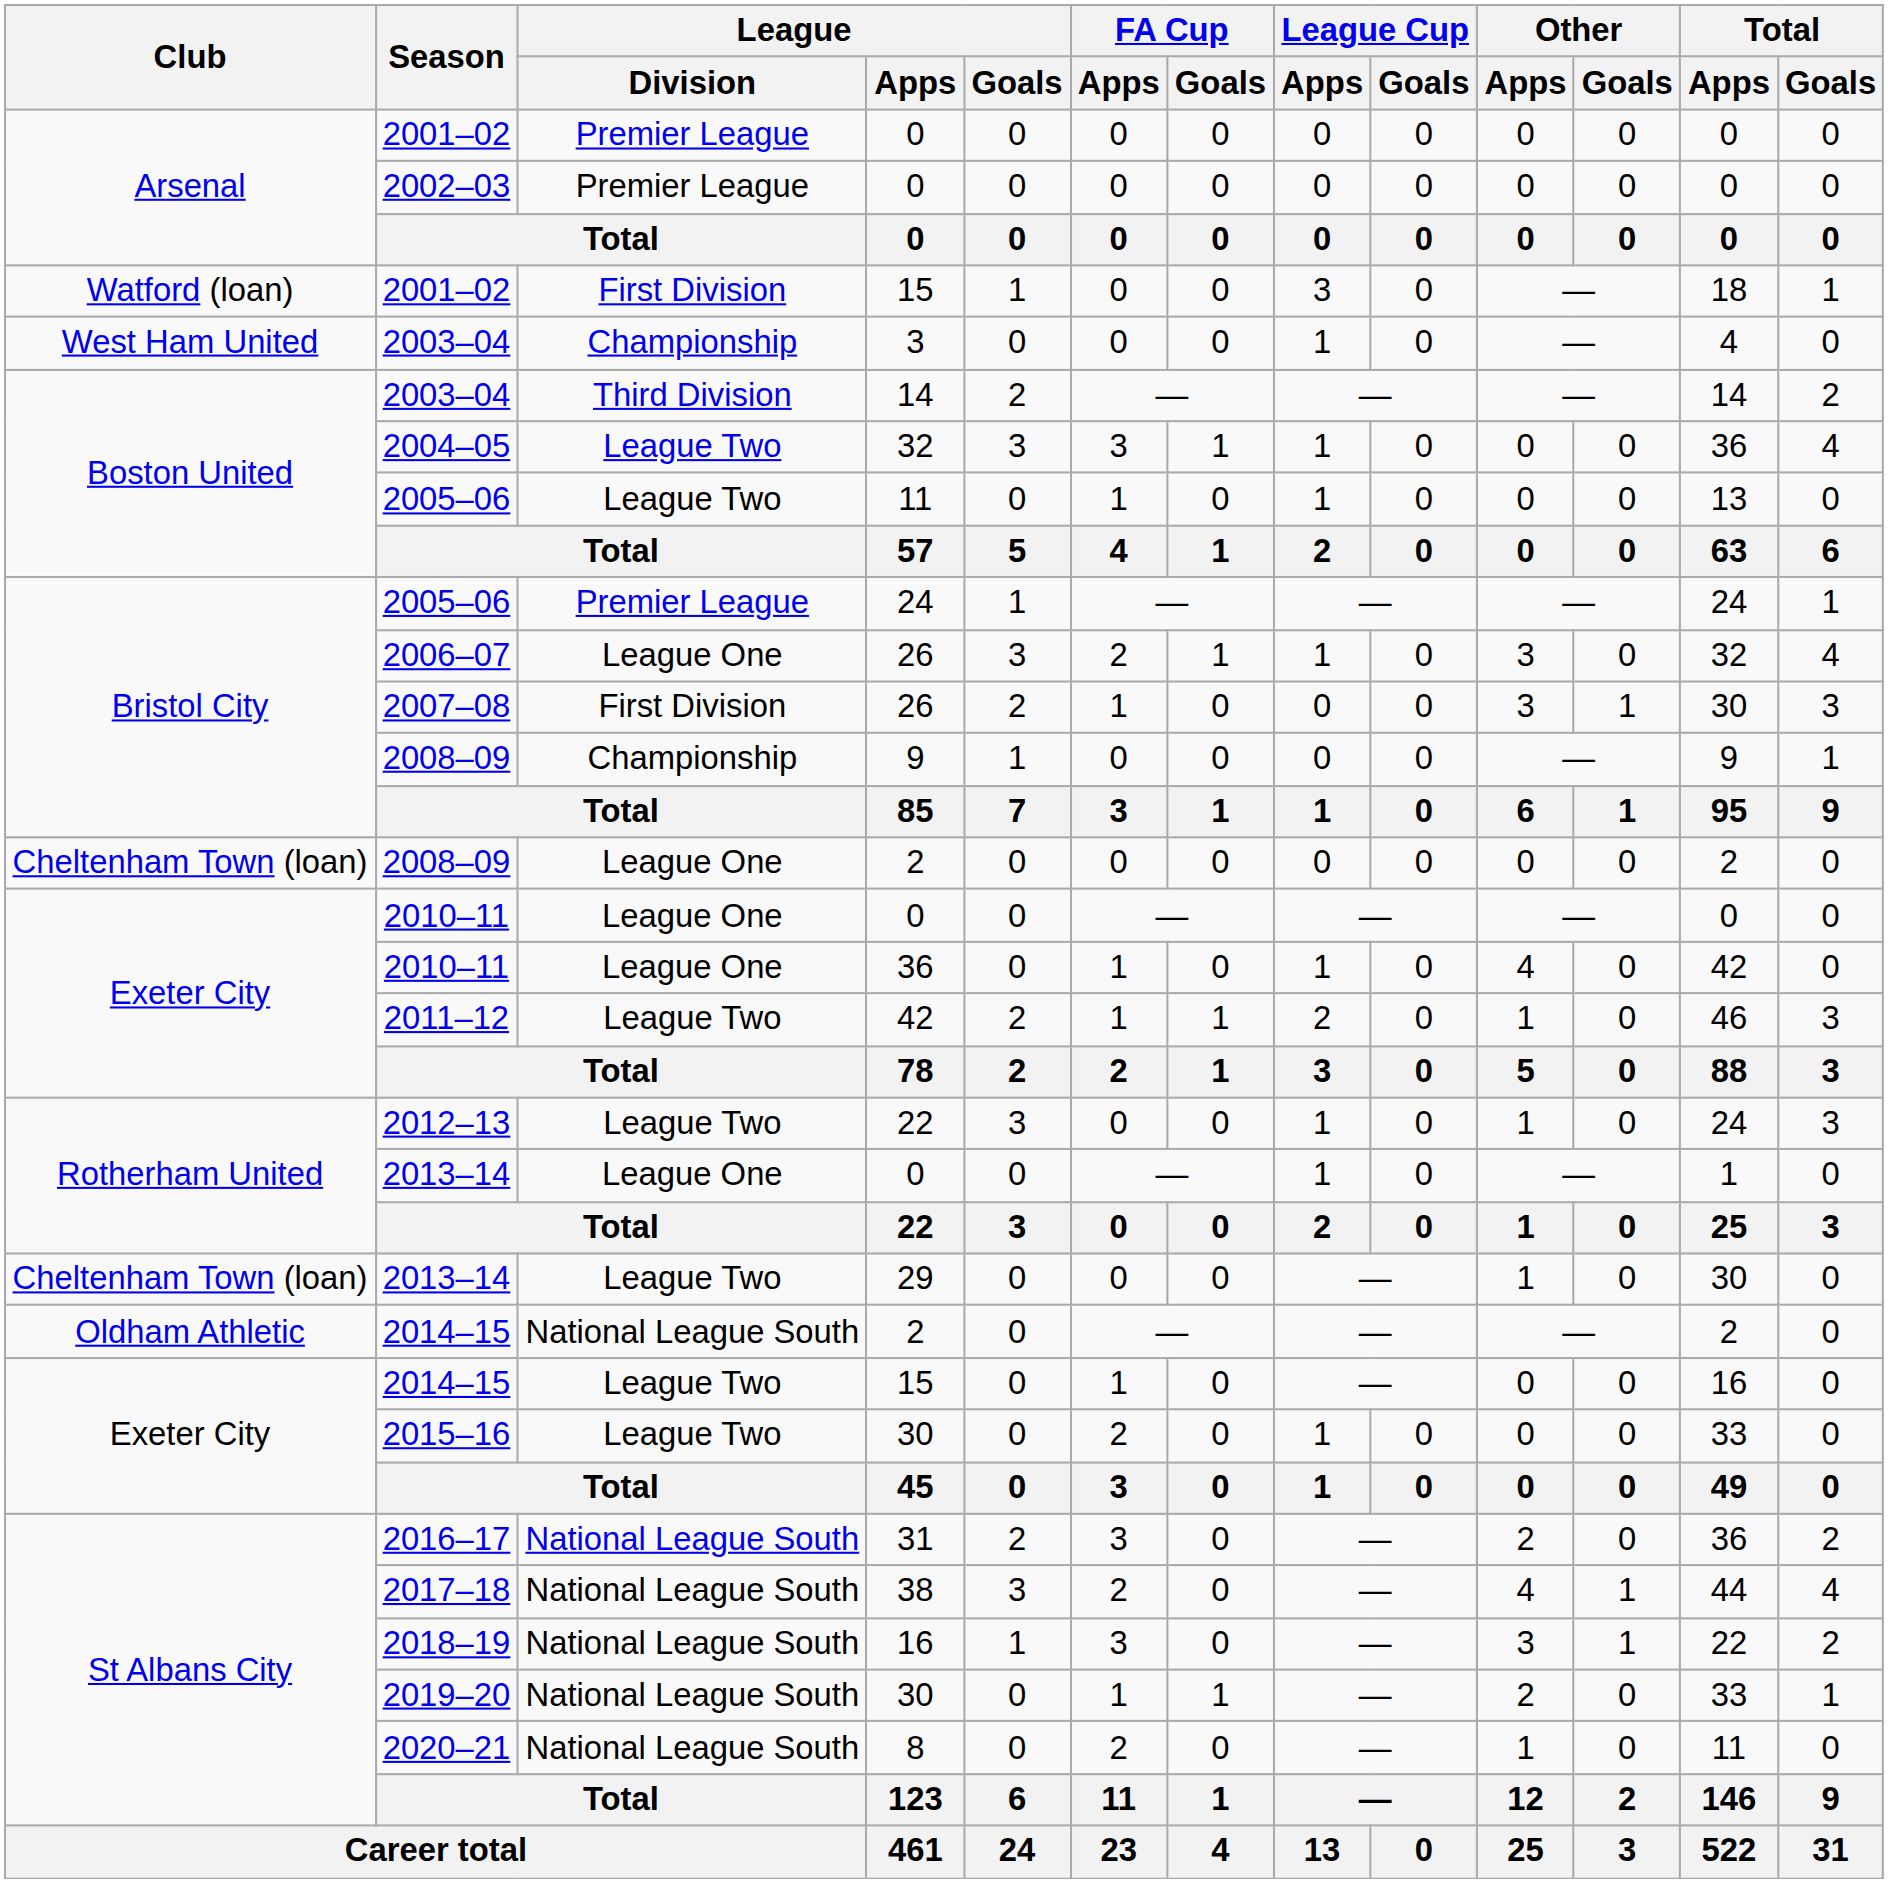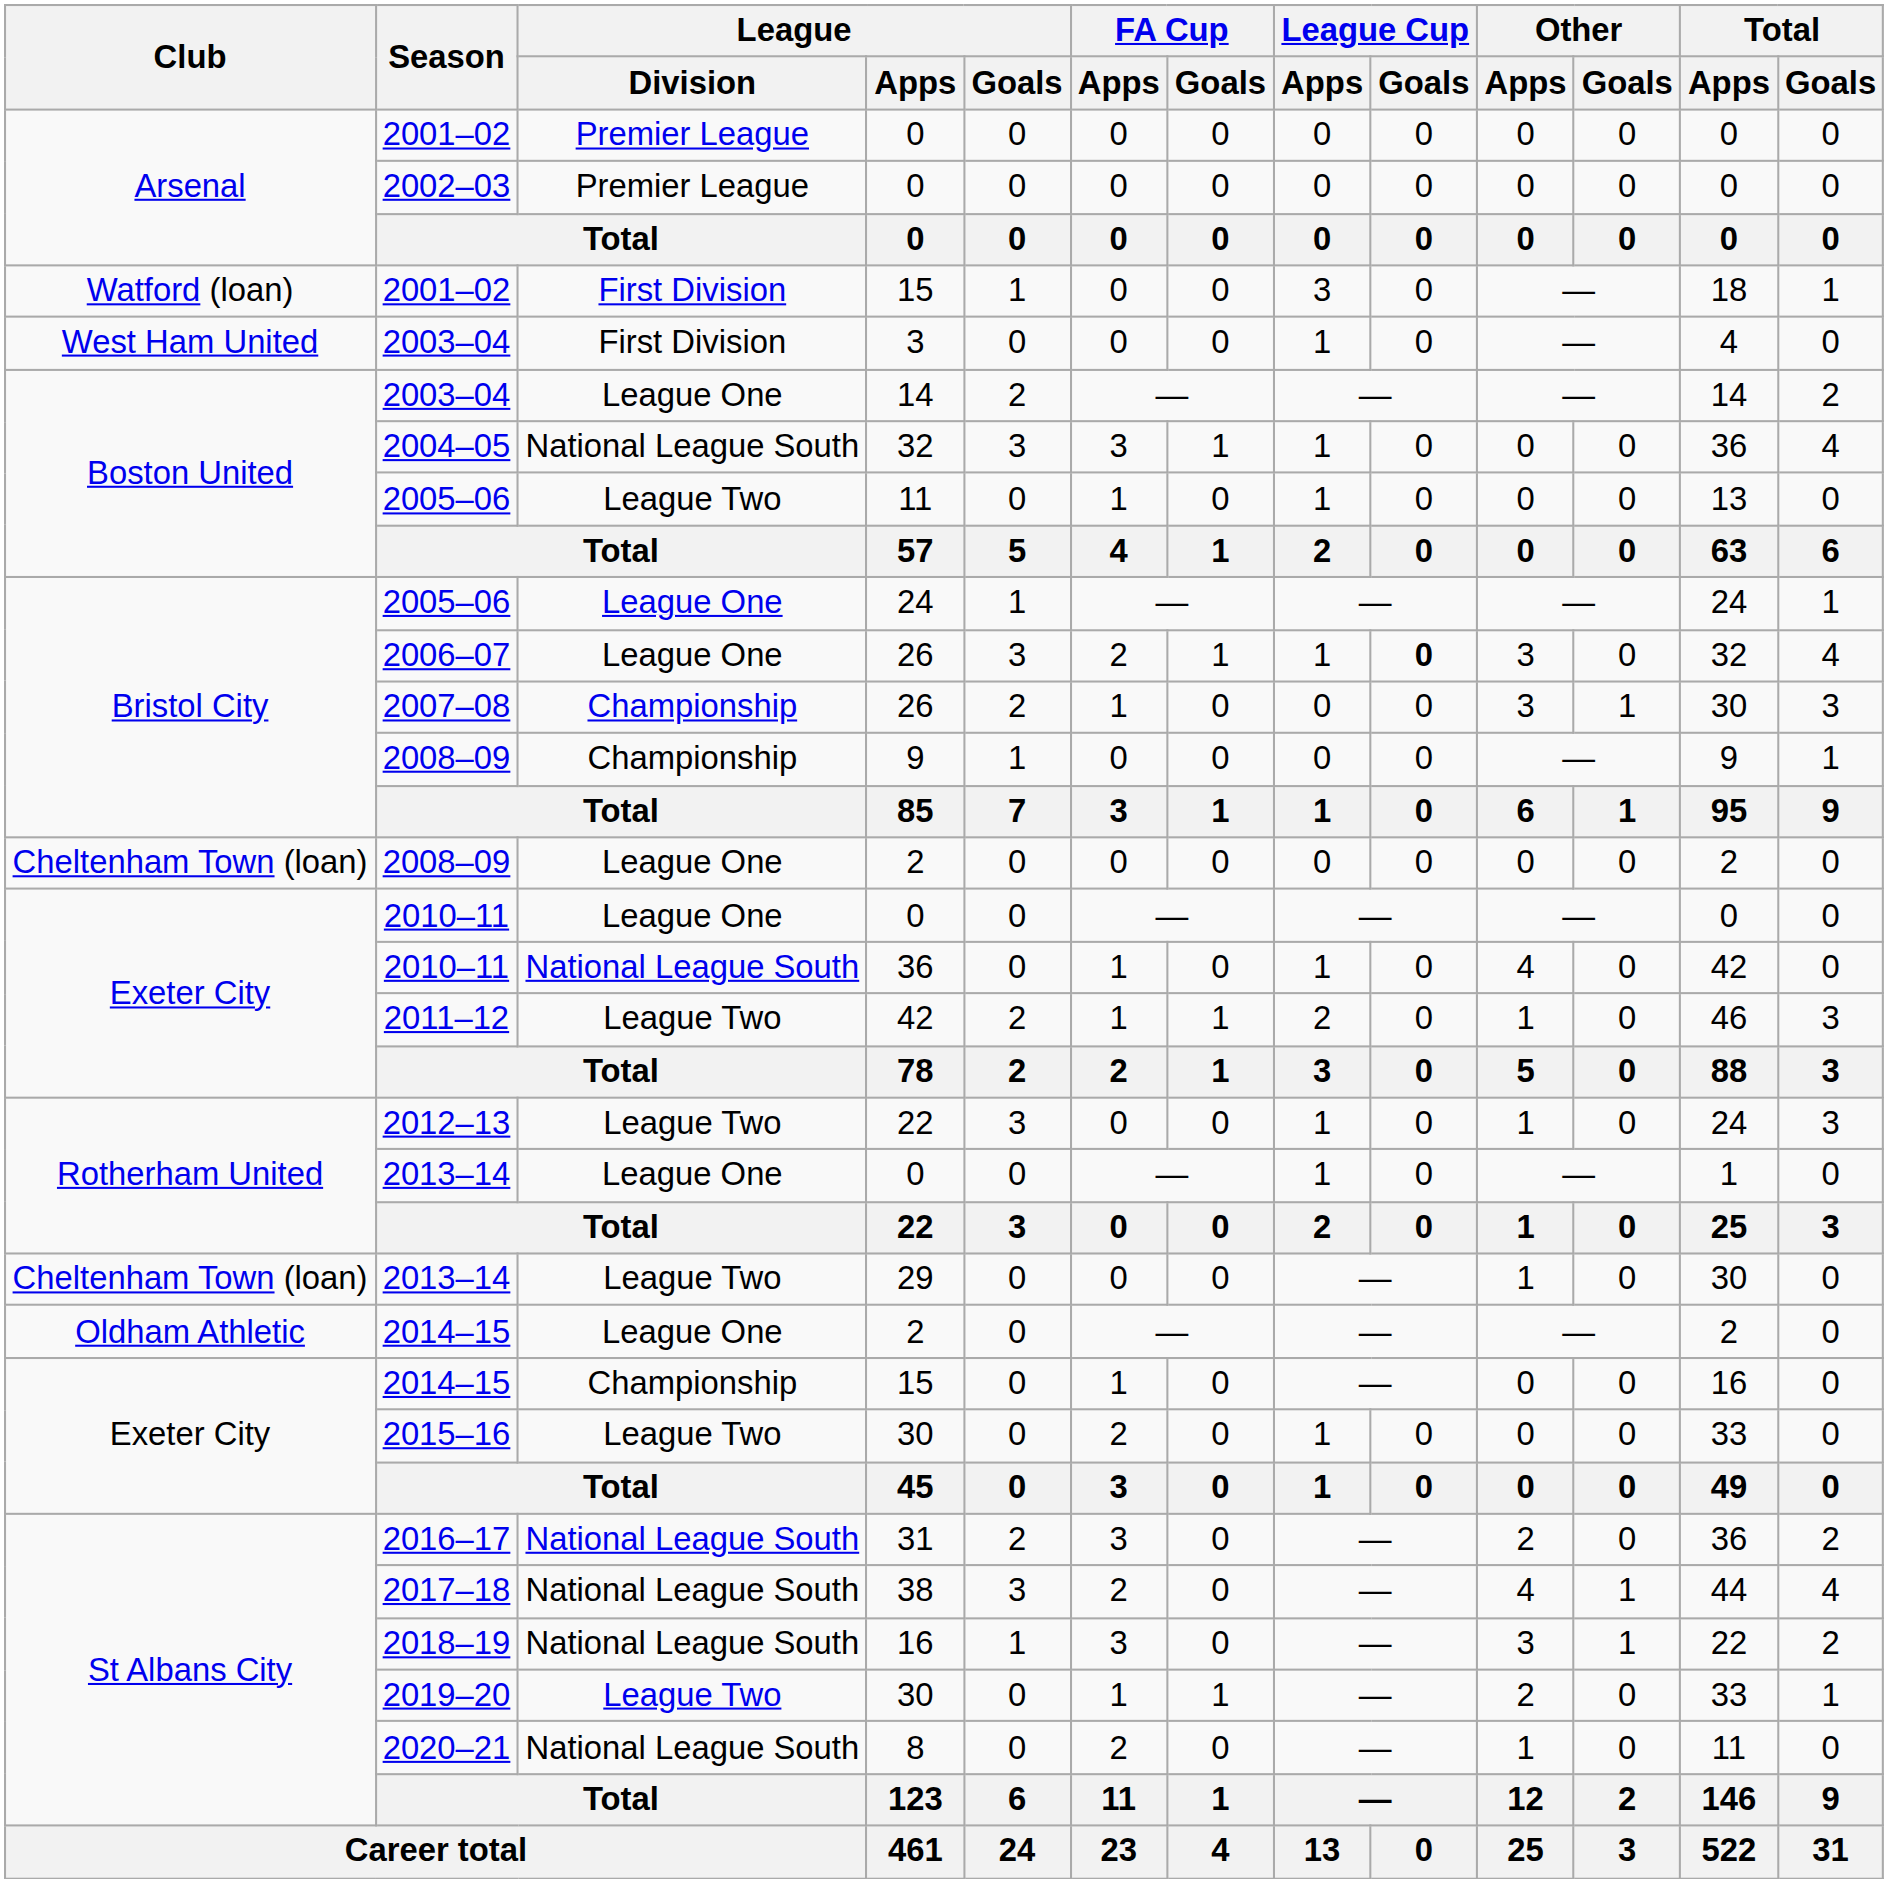 <table class="wikitable" style=text-align:center>
 <tr>
 <th rowspan="2">Club</th>
 <th rowspan="2">Season</th>
 <th colspan="3">League</th>
 <th colspan="2"><a href='#'>FA Cup</a></th>
 <th colspan="2"><a href='#'>League Cup</a></th>
 <th colspan="2">Other</th>
 <th colspan="2">Total</th>
 </tr>
 <tr>
 <th>Division</th>
 <th>Apps</th>
 <th>Goals</th>
 <th>Apps</th>
 <th>Goals</th>
 <th>Apps</th>
 <th>Goals</th>
 <th>Apps</th>
 <th>Goals</th>
 <th>Apps</th>
 <th>Goals</th>
 </tr>
 <tr>
 <td rowspan="3"><a href='#'>Arsenal</a></td>
 <td><a href='#'>2001–02</a></td>
 <td><a href='#'>Premier League</a></td>
 <td>0</td>
 <td>0</td>
 <td>0</td>
 <td>0</td>
 <td>0</td>
 <td>0</td>
 <td>0</td>
 <td>0</td>
 <td>0</td>
 <td>0</td>
 </tr>
 <tr>
 <td><a href='#'>2002–03</a></td>
 <td>Premier League</td>
 <td>0</td>
 <td>0</td>
 <td>0</td>
 <td>0</td>
 <td>0</td>
 <td>0</td>
 <td>0</td>
 <td>0</td>
 <td>0</td>
 <td>0</td>
 </tr>
 <tr>
 <th colspan="2">Total</th>
 <th>0</th>
 <th>0</th>
 <th>0</th>
 <th>0</th>
 <th>0</th>
 <th>0</th>
 <th>0</th>
 <th>0</th>
 <th>0</th>
 <th>0</th>
 </tr>
 <tr>
 <td><a href='#'>Watford</a> (loan)</td>
 <td><a href='#'>2001–02</a></td>
 <td><a href='#'>First Division</a></td>
 <td>15</td>
 <td>1</td>
 <td>0</td>
 <td>0</td>
 <td>3</td>
 <td>0</td>
 <td colspan="2">—</td>
 <td>18</td>
 <td>1</td>
 </tr>
 <tr>
 <td><a href='#'>West Ham United</a></td>
 <td><a href='#'>2003–04</a></td>
-<td><a href='#'>Championship</a></td>
+<td>First Division</td>
 <td>3</td>
 <td>0</td>
 <td>0</td>
 <td>0</td>
 <td>1</td>
 <td>0</td>
 <td colspan="2">—</td>
 <td>4</td>
 <td>0</td>
 </tr>
 <tr>
 <td rowspan="4"><a href='#'>Boston United</a></td>
 <td><a href='#'>2003–04</a></td>
-<td><a href='#'>Third Division</a></td>
+<td>League One</td>
 <td>14</td>
 <td>2</td>
 <td colspan="2">—</td>
 <td colspan="2">—</td>
 <td colspan="2">—</td>
 <td>14</td>
 <td>2</td>
 </tr>
 <tr>
 <td><a href='#'>2004–05</a></td>
-<td><a href='#'>League Two</a></td>
+<td>National League South</td>
 <td>32</td>
 <td>3</td>
 <td>3</td>
 <td>1</td>
 <td>1</td>
 <td>0</td>
 <td>0</td>
 <td>0</td>
 <td>36</td>
 <td>4</td>
 </tr>
 <tr>
 <td><a href='#'>2005–06</a></td>
 <td>League Two</td>
 <td>11</td>
 <td>0</td>
 <td>1</td>
 <td>0</td>
 <td>1</td>
 <td>0</td>
 <td>0</td>
 <td>0</td>
 <td>13</td>
 <td>0</td>
 </tr>
 <tr>
 <th colspan="2">Total</th>
 <th>57</th>
 <th>5</th>
 <th>4</th>
 <th>1</th>
 <th>2</th>
 <th>0</th>
 <th>0</th>
 <th>0</th>
 <th>63</th>
 <th>6</th>
 </tr>
 <tr>
 <td rowspan="5"><a href='#'>Bristol City</a></td>
 <td><a href='#'>2005–06</a></td>
-<td><a href='#'>Premier League</a></td>
+<td><a href='#'>League One</a></td>
 <td>24</td>
 <td>1</td>
 <td colspan="2">—</td>
 <td colspan="2">—</td>
 <td colspan="2">—</td>
 <td>24</td>
 <td>1</td>
 </tr>
 <tr>
 <td><a href='#'>2006–07</a></td>
 <td>League One</td>
 <td>26</td>
 <td>3</td>
 <td>2</td>
 <td>1</td>
 <td>1</td>
-<td>0</td>
+<td><strong>0</strong></td>
 <td>3</td>
 <td>0</td>
 <td>32</td>
 <td>4</td>
 </tr>
 <tr>
 <td><a href='#'>2007–08</a></td>
-<td>First Division</td>
+<td><a href='#'>Championship</a></td>
 <td>26</td>
 <td>2</td>
 <td>1</td>
 <td>0</td>
 <td>0</td>
 <td>0</td>
 <td>3</td>
 <td>1</td>
 <td>30</td>
 <td>3</td>
 </tr>
 <tr>
 <td><a href='#'>2008–09</a></td>
 <td>Championship</td>
 <td>9</td>
 <td>1</td>
 <td>0</td>
 <td>0</td>
 <td>0</td>
 <td>0</td>
 <td colspan="2">—</td>
 <td>9</td>
 <td>1</td>
 </tr>
 <tr>
 <th colspan="2">Total</th>
 <th>85</th>
 <th>7</th>
 <th>3</th>
 <th>1</th>
 <th>1</th>
 <th>0</th>
 <th>6</th>
 <th>1</th>
 <th>95</th>
 <th>9</th>
 </tr>
 <tr>
 <td><a href='#'>Cheltenham Town</a> (loan)</td>
 <td><a href='#'>2008–09</a></td>
 <td>League One</td>
 <td>2</td>
 <td>0</td>
 <td>0</td>
 <td>0</td>
 <td>0</td>
 <td>0</td>
 <td>0</td>
 <td>0</td>
 <td>2</td>
 <td>0</td>
 </tr>
 <tr>
 <td rowspan="4"><a href='#'>Exeter City</a></td>
 <td><a href='#'>2010–11</a></td>
 <td>League One</td>
 <td>0</td>
 <td>0</td>
 <td colspan="2">—</td>
 <td colspan="2">—</td>
 <td colspan="2">—</td>
 <td>0</td>
 <td>0</td>
 </tr>
 <tr>
 <td><a href='#'>2010–11</a></td>
-<td>League One</td>
+<td><a href='#'>National League South</a></td>
 <td>36</td>
 <td>0</td>
 <td>1</td>
 <td>0</td>
 <td>1</td>
 <td>0</td>
 <td>4</td>
 <td>0</td>
 <td>42</td>
 <td>0</td>
 </tr>
 <tr>
 <td><a href='#'>2011–12</a></td>
 <td>League Two</td>
 <td>42</td>
 <td>2</td>
 <td>1</td>
 <td>1</td>
 <td>2</td>
 <td>0</td>
 <td>1</td>
 <td>0</td>
 <td>46</td>
 <td>3</td>
 </tr>
 <tr>
 <th colspan="2">Total</th>
 <th>78</th>
 <th>2</th>
 <th>2</th>
 <th>1</th>
 <th>3</th>
 <th>0</th>
 <th>5</th>
 <th>0</th>
 <th>88</th>
 <th>3</th>
 </tr>
 <tr>
 <td rowspan="3"><a href='#'>Rotherham United</a></td>
 <td><a href='#'>2012–13</a></td>
 <td>League Two</td>
 <td>22</td>
 <td>3</td>
 <td>0</td>
 <td>0</td>
 <td>1</td>
 <td>0</td>
 <td>1</td>
 <td>0</td>
 <td>24</td>
 <td>3</td>
 </tr>
 <tr>
 <td><a href='#'>2013–14</a></td>
 <td>League One</td>
 <td>0</td>
 <td>0</td>
 <td colspan="2">—</td>
 <td>1</td>
 <td>0</td>
 <td colspan="2">—</td>
 <td>1</td>
 <td>0</td>
 </tr>
 <tr>
 <th colspan="2">Total</th>
 <th>22</th>
 <th>3</th>
 <th>0</th>
 <th>0</th>
 <th>2</th>
 <th>0</th>
 <th>1</th>
 <th>0</th>
 <th>25</th>
 <th>3</th>
 </tr>
 <tr>
 <td><a href='#'>Cheltenham Town</a> (loan)</td>
 <td><a href='#'>2013–14</a></td>
 <td>League Two</td>
 <td>29</td>
 <td>0</td>
 <td>0</td>
 <td>0</td>
 <td colspan="2">—</td>
 <td>1</td>
 <td>0</td>
 <td>30</td>
 <td>0</td>
 </tr>
 <tr>
 <td><a href='#'>Oldham Athletic</a></td>
 <td><a href='#'>2014–15</a></td>
-<td>National League South</td>
+<td>League One</td>
 <td>2</td>
 <td>0</td>
 <td colspan="2">—</td>
 <td colspan="2">—</td>
 <td colspan="2">—</td>
 <td>2</td>
 <td>0</td>
 </tr>
 <tr>
 <td rowspan="3">Exeter City</td>
 <td><a href='#'>2014–15</a></td>
-<td>League Two</td>
+<td>Championship</td>
 <td>15</td>
 <td>0</td>
 <td>1</td>
 <td>0</td>
 <td colspan="2">—</td>
 <td>0</td>
 <td>0</td>
 <td>16</td>
 <td>0</td>
 </tr>
 <tr>
 <td><a href='#'>2015–16</a></td>
 <td>League Two</td>
 <td>30</td>
 <td>0</td>
 <td>2</td>
 <td>0</td>
 <td>1</td>
 <td>0</td>
 <td>0</td>
 <td>0</td>
 <td>33</td>
 <td>0</td>
 </tr>
 <tr>
 <th colspan="2">Total</th>
 <th>45</th>
 <th>0</th>
 <th>3</th>
 <th>0</th>
 <th>1</th>
 <th>0</th>
 <th>0</th>
 <th>0</th>
 <th>49</th>
 <th>0</th>
 </tr>
 <tr>
 <td rowspan="6"><a href='#'>St Albans City</a></td>
 <td><a href='#'>2016–17</a></td>
 <td><a href='#'>National League South</a></td>
 <td>31</td>
 <td>2</td>
 <td>3</td>
 <td>0</td>
 <td colspan="2">—</td>
 <td>2</td>
 <td>0</td>
 <td>36</td>
 <td>2</td>
 </tr>
 <tr>
 <td><a href='#'>2017–18</a></td>
 <td>National League South</td>
 <td>38</td>
 <td>3</td>
 <td>2</td>
 <td>0</td>
 <td colspan="2">—</td>
 <td>4</td>
 <td>1</td>
 <td>44</td>
 <td>4</td>
 </tr>
 <tr>
 <td><a href='#'>2018–19</a></td>
 <td>National League South</td>
 <td>16</td>
 <td>1</td>
 <td>3</td>
 <td>0</td>
 <td colspan="2">—</td>
 <td>3</td>
 <td>1</td>
 <td>22</td>
 <td>2</td>
 </tr>
 <tr>
 <td><a href='#'>2019–20</a></td>
-<td>National League South</td>
+<td><a href='#'>League Two</a></td>
 <td>30</td>
 <td>0</td>
 <td>1</td>
 <td>1</td>
 <td colspan="2">—</td>
 <td>2</td>
 <td>0</td>
 <td>33</td>
 <td>1</td>
 </tr>
 <tr>
 <td><a href='#'>2020–21</a></td>
 <td>National League South</td>
 <td>8</td>
 <td>0</td>
 <td>2</td>
 <td>0</td>
 <td colspan="2">—</td>
 <td>1</td>
 <td>0</td>
 <td>11</td>
 <td>0</td>
 </tr>
 <tr>
 <th colspan="2">Total</th>
 <th>123</th>
 <th>6</th>
 <th>11</th>
 <th>1</th>
 <th colspan="2">—</th>
 <th>12</th>
 <th>2</th>
 <th>146</th>
 <th>9</th>
 </tr>
 <tr>
 <th colspan="3">Career total</th>
 <th>461</th>
 <th>24</th>
 <th>23</th>
 <th>4</th>
 <th>13</th>
 <th>0</th>
 <th>25</th>
 <th>3</th>
 <th>522</th>
 <th>31</th>
 </tr>
 </table>
